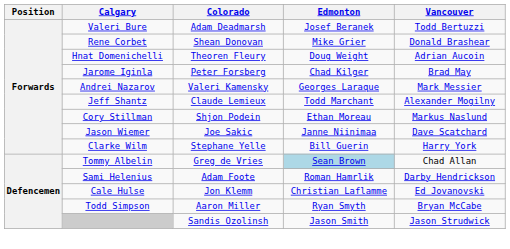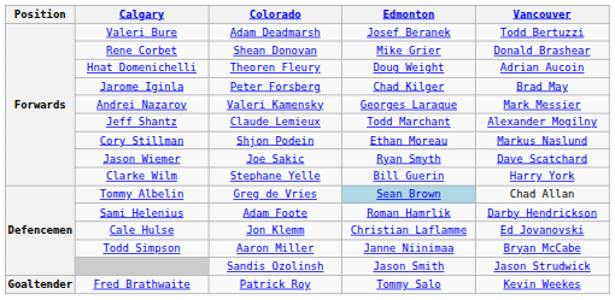 <table class="wikitable" style="font-size:90%;text-align:center;">
 <tr>
 <th scope=col>Position</th>
 <th scope=col width="140"><a href='#'>Calgary</a></th>
 <th scope=col width="140"><a href='#'>Colorado</a></th>
 <th scope=col width="140"><a href='#'>Edmonton</a></th>
 <th scope=col width="140"><a href='#'>Vancouver</a></th>
 </tr>
 <tr>
 <th scope="row" rowspan="9">Forwards</th>
 <td><a href='#'>Valeri Bure</a></td>
 <td><a href='#'>Adam Deadmarsh</a></td>
 <td><a href='#'>Josef Beranek</a></td>
 <td><a href='#'>Todd Bertuzzi</a></td>
 </tr>
 <tr>
 <td><a href='#'>Rene Corbet</a></td>
 <td><a href='#'>Shean Donovan</a></td>
 <td><a href='#'>Mike Grier</a></td>
 <td><a href='#'>Donald Brashear</a></td>
 </tr>
 <tr>
 <td><a href='#'>Hnat Domenichelli</a></td>
 <td><a href='#'>Theoren Fleury</a></td>
 <td><a href='#'>Doug Weight</a></td>
 <td><a href='#'>Adrian Aucoin</a></td>
 </tr>
 <tr>
 <td><a href='#'>Jarome Iginla</a></td>
 <td><a href='#'>Peter Forsberg</a></td>
 <td><a href='#'>Chad Kilger</a></td>
 <td><a href='#'>Brad May</a></td>
 </tr>
 <tr>
 <td><a href='#'>Andrei Nazarov</a></td>
 <td><a href='#'>Valeri Kamensky</a></td>
 <td><a href='#'>Georges Laraque</a></td>
 <td><a href='#'>Mark Messier</a></td>
 </tr>
 <tr>
 <td><a href='#'>Jeff Shantz</a></td>
 <td><a href='#'>Claude Lemieux</a></td>
 <td><a href='#'>Todd Marchant</a></td>
 <td><a href='#'>Alexander Mogilny</a></td>
 </tr>
 <tr>
 <td><a href='#'>Cory Stillman</a></td>
 <td><a href='#'>Shjon Podein</a></td>
 <td><a href='#'>Ethan Moreau</a></td>
 <td><a href='#'>Markus Naslund</a></td>
 </tr>
 <tr>
 <td><a href='#'>Jason Wiemer</a></td>
 <td><a href='#'>Joe Sakic</a></td>
-<td><a href='#'>Janne Niinimaa</a></td>
+<td><a href='#'>Ryan Smyth</a></td>
 <td><a href='#'>Dave Scatchard</a></td>
 </tr>
 <tr>
 <td><a href='#'>Clarke Wilm</a></td>
 <td><a href='#'>Stephane Yelle</a></td>
 <td><a href='#'>Bill Guerin</a></td>
 <td><a href='#'>Harry York</a></td>
 </tr>
 <tr>
 <th scope="row" rowspan="5">Defencemen</th>
 <td><a href='#'>Tommy Albelin</a></td>
 <td><a href='#'>Greg de Vries</a></td>
 <td style="background: lightblue;"><a href='#'>Sean Brown</a></td>
 <td>Chad Allan</td>
 </tr>
 <tr>
 <td><a href='#'>Sami Helenius</a></td>
 <td><a href='#'>Adam Foote</a></td>
 <td><a href='#'>Roman Hamrlik</a></td>
 <td><a href='#'>Darby Hendrickson</a></td>
 </tr>
 <tr>
 <td><a href='#'>Cale Hulse</a></td>
 <td><a href='#'>Jon Klemm</a></td>
 <td><a href='#'>Christian Laflamme</a></td>
 <td><a href='#'>Ed Jovanovski</a></td>
 </tr>
 <tr>
 <td><a href='#'>Todd Simpson</a></td>
 <td><a href='#'>Aaron Miller</a></td>
-<td><a href='#'>Ryan Smyth</a></td>
+<td><a href='#'>Janne Niinimaa</a></td>
 <td><a href='#'>Bryan McCabe</a></td>
 </tr>
 <tr>
 <td style="background-color:#CCCCCC"></td>
 <td><a href='#'>Sandis Ozolinsh</a></td>
 <td><a href='#'>Jason Smith</a></td>
 <td><a href='#'>Jason Strudwick</a></td>
 </tr>
+<tr>
+<th scope="row">Goaltender</th>
+<td><a href='#'>Fred Brathwaite</a></td>
+<td><a href='#'>Patrick Roy</a></td>
+<td><a href='#'>Tommy Salo</a></td>
+<td><a href='#'>Kevin Weekes</a></td>
+</tr>
 </table>
